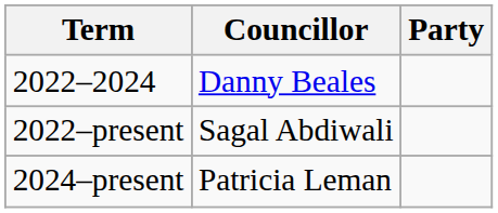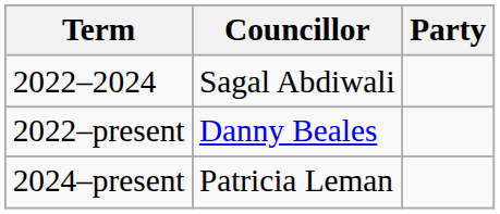 <table class="wikitable">
 <tr>
 <th>Term</th>
 <th>Councillor</th>
 <th colspan=2>Party</th>
 </tr>
 <tr>
 <td>2022–2024</td>
-<td><a href='#'>Danny Beales</a></td>
+<td>Sagal Abdiwali</td>
 <td></td>
 </tr>
 <tr>
 <td>2022–present</td>
-<td>Sagal Abdiwali</td>
+<td><a href='#'>Danny Beales</a></td>
 <td></td>
 </tr>
 <tr>
 <td>2024–present</td>
 <td>Patricia Leman</td>
 <td></td>
 </tr>
 </table>
